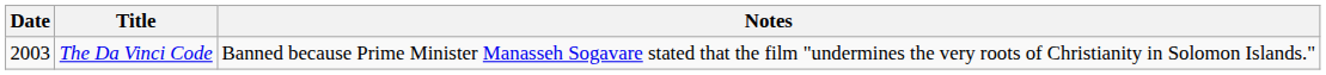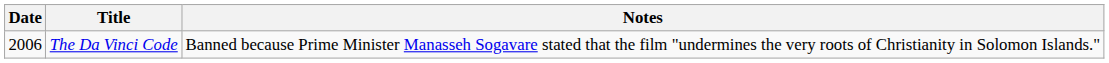 <table class="wikitable sortable">
 <tr>
 <th>Date</th>
 <th>Title</th>
 <th>Notes</th>
 </tr>
 <tr>
-<td>2003</td>
+<td>2006</td>
 <td><em><a href='#'>The Da Vinci Code</a></em></td>
 <td>Banned because Prime Minister <a href='#'>Manasseh Sogavare</a> stated that the film "undermines the very roots of Christianity in Solomon Islands."</td>
 </tr>
 </table>
